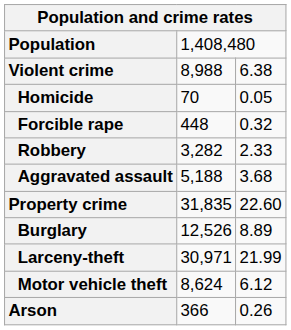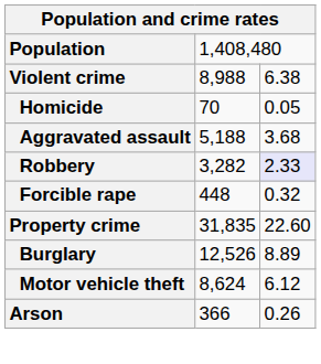 <table class="wikitable collapsible collapsed">
 <tr>
 <th colspan="3">Population and crime rates</th>
 </tr>
 <tr>
 <th scope="row" style="text-align: left;">Population</th>
 <td colspan="2">1,408,480</td>
 </tr>
 <tr>
 <th scope="row" style="text-align: left;">Violent crime</th>
 <td>8,988</td>
 <td>6.38</td>
 </tr>
 <tr>
 <th scope="row" style="text-align: left;">  Homicide</th>
 <td>70</td>
 <td>0.05</td>
 </tr>
 <tr>
-<th scope="row" style="text-align: left;">  Forcible rape</th>
-<td>448</td>
-<td>0.32</td>
+<th scope="row" style="text-align: left;">  Aggravated assault</th>
+<td>5,188</td>
+<td>3.68</td>
 </tr>
 <tr>
 <th scope="row" style="text-align: left;">  Robbery</th>
 <td>3,282</td>
-<td>2.33</td>
+<td style="background: lavender;">2.33</td>
 </tr>
 <tr>
-<th scope="row" style="text-align: left;">  Aggravated assault</th>
-<td>5,188</td>
-<td>3.68</td>
+<th scope="row" style="text-align: left;">  Forcible rape</th>
+<td>448</td>
+<td>0.32</td>
 </tr>
 <tr>
 <th scope="row" style="text-align: left;">Property crime</th>
 <td>31,835</td>
 <td>22.60</td>
 </tr>
 <tr>
 <th scope="row" style="text-align: left;">  Burglary</th>
 <td>12,526</td>
 <td>8.89</td>
 </tr>
 <tr>
-<th scope="row" style="text-align: left;">  Larceny-theft</th>
-<td>30,971</td>
-<td>21.99</td>
-</tr>
-<tr>
 <th scope="row" style="text-align: left;">  Motor vehicle theft</th>
 <td>8,624</td>
 <td>6.12</td>
 </tr>
 <tr>
 <th scope="row" style="text-align: left;">Arson</th>
 <td>366</td>
 <td>0.26</td>
 </tr>
 </table>
